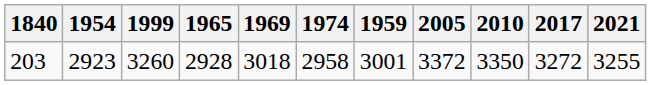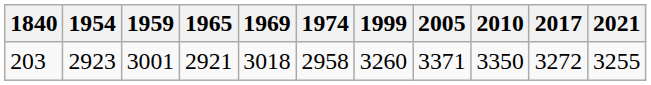 <table class="wikitable">
 <tr>
 <th>1840</th>
 <th>1954</th>
-<th>1999</th>
+<th>1959</th>
 <th>1965</th>
 <th>1969</th>
 <th>1974</th>
-<th>1959</th>
+<th>1999</th>
 <th>2005</th>
 <th>2010</th>
 <th>2017</th>
 <th>2021</th>
 </tr>
 <tr>
 <td>203</td>
 <td>2923</td>
-<td>3260</td>
-<td>2928</td>
+<td>3001</td>
+<td>2921</td>
 <td>3018</td>
 <td>2958</td>
-<td>3001</td>
-<td>3372</td>
+<td>3260</td>
+<td>3371</td>
 <td>3350</td>
 <td>3272</td>
 <td>3255</td>
 </tr>
 </table>
